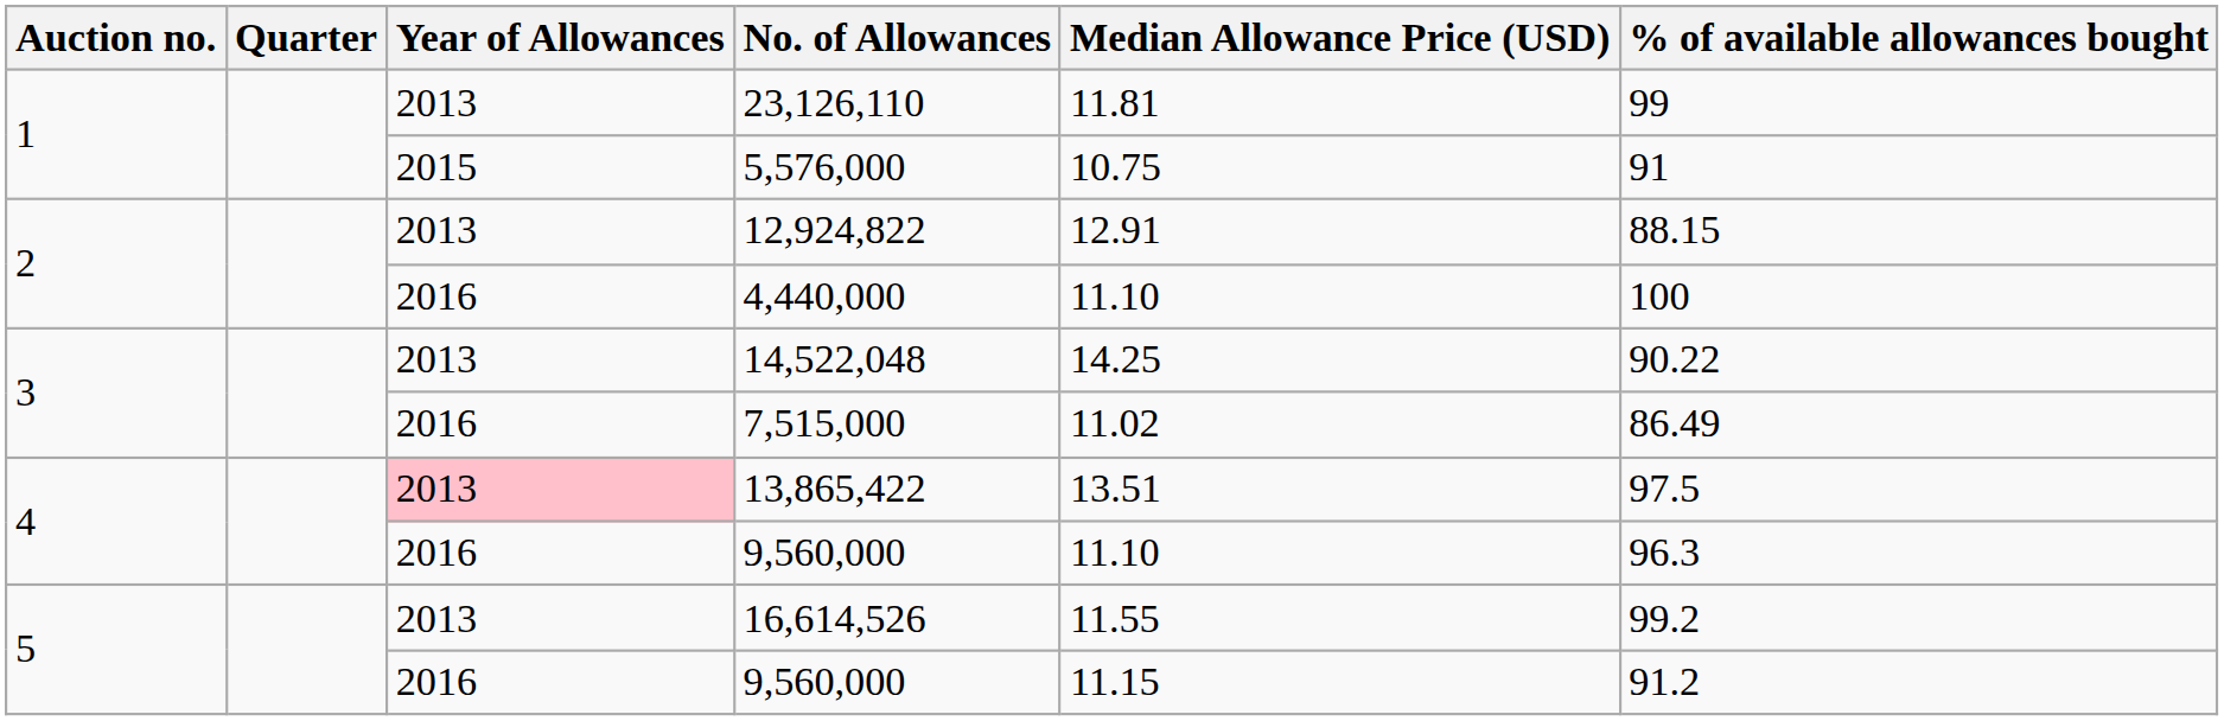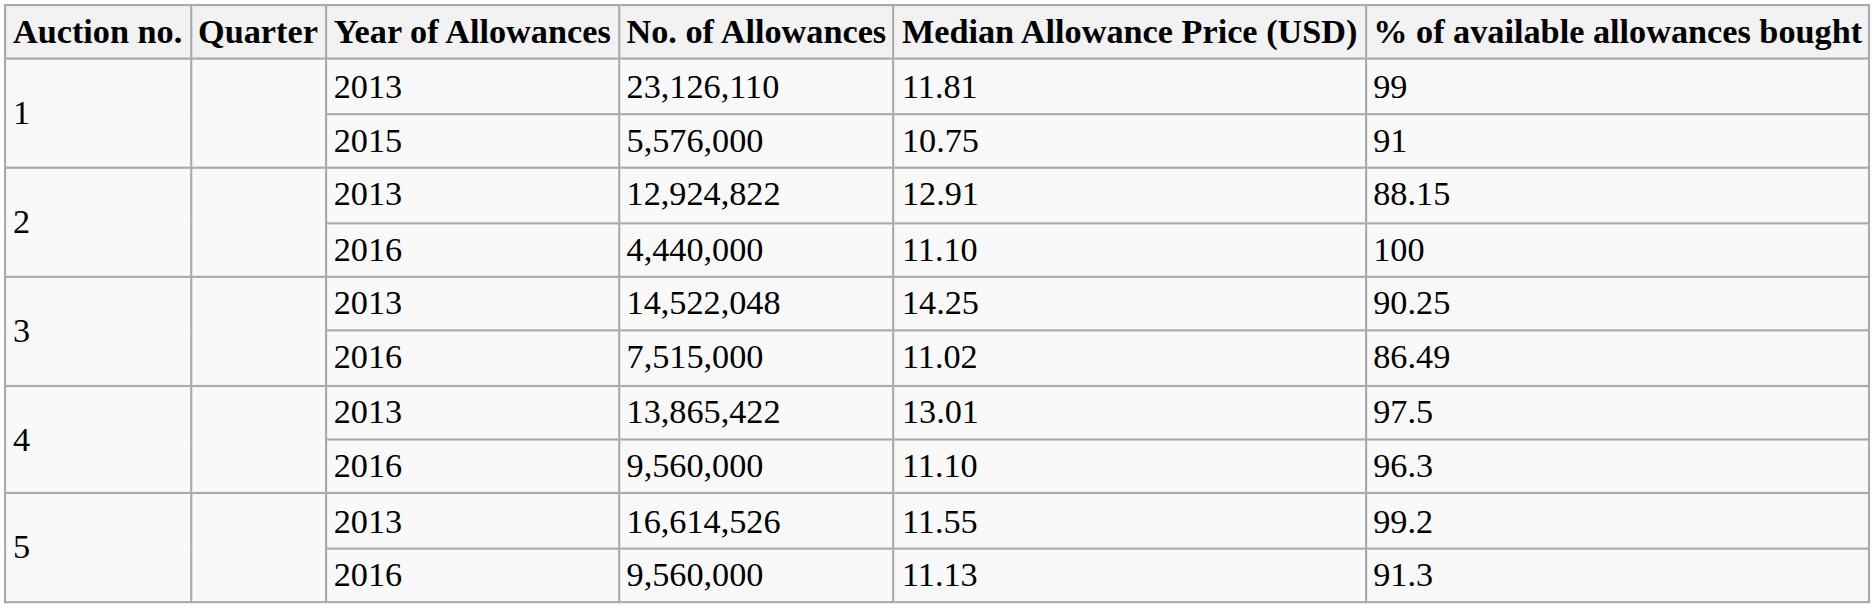 <table class="wikitable sortable mw-collapsible">
 <tr>
 <th>Auction no.</th>
 <th>Quarter</th>
 <th>Year of Allowances</th>
 <th>No. of Allowances</th>
 <th>Median Allowance Price (USD)</th>
 <th>% of available allowances bought</th>
 </tr>
 <tr>
 <td rowspan="2">1</td>
 <td rowspan="2"></td>
 <td>2013</td>
 <td>23,126,110</td>
 <td>11.81</td>
 <td>99</td>
 </tr>
 <tr>
 <td>2015</td>
 <td>5,576,000</td>
 <td>10.75</td>
 <td>91</td>
 </tr>
 <tr>
 <td rowspan="2">2</td>
 <td rowspan="2"></td>
 <td>2013</td>
 <td>12,924,822</td>
 <td>12.91</td>
 <td>88.15</td>
 </tr>
 <tr>
 <td>2016</td>
 <td>4,440,000</td>
 <td>11.10</td>
 <td>100</td>
 </tr>
 <tr>
 <td rowspan="2">3</td>
 <td rowspan="2"></td>
 <td>2013</td>
 <td>14,522,048</td>
 <td>14.25</td>
-<td>90.22</td>
+<td>90.25</td>
 </tr>
 <tr>
 <td>2016</td>
 <td>7,515,000</td>
 <td>11.02</td>
 <td>86.49</td>
 </tr>
 <tr>
 <td rowspan="2">4</td>
 <td rowspan="2"></td>
-<td style="background: pink;">2013</td>
+<td>2013</td>
 <td>13,865,422</td>
-<td>13.51</td>
+<td>13.01</td>
 <td>97.5</td>
 </tr>
 <tr>
 <td>2016</td>
 <td>9,560,000</td>
 <td>11.10</td>
 <td>96.3</td>
 </tr>
 <tr>
 <td rowspan="2">5</td>
 <td rowspan="2"></td>
 <td>2013</td>
 <td>16,614,526</td>
 <td>11.55</td>
 <td>99.2</td>
 </tr>
 <tr>
 <td>2016</td>
 <td>9,560,000</td>
-<td>11.15</td>
-<td>91.2</td>
+<td>11.13</td>
+<td>91.3</td>
 </tr>
 </table>
